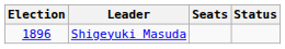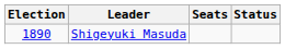 <table class="wikitable" style="text-align:center">
 <tr>
 <th>Election</th>
 <th>Leader</th>
 <th>Seats</th>
 <th>Status</th>
 </tr>
 <tr>
-<td><a href='#'>1896</a></td>
+<td><a href='#'>1890</a></td>
 <td><a href='#'>Shigeyuki Masuda</a></td>
 <td></td>
 <td></td>
 </tr>
 </table>
